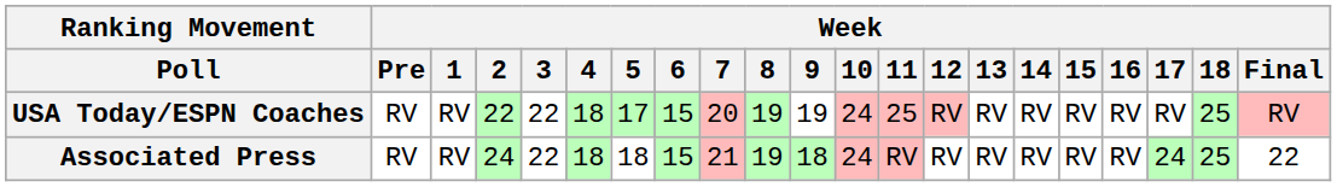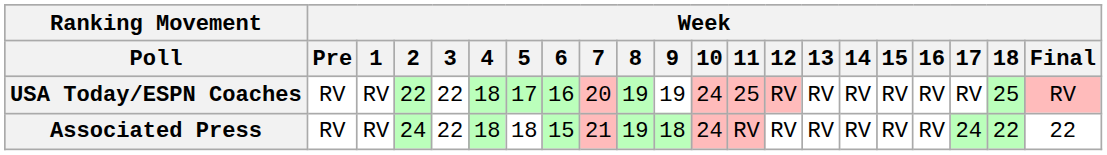 <table class="wikitable" style="white-space:nowrap;">
 <tr align="center">
 <th>Ranking Movement</th>
 <th colspan=20>Week</th>
 </tr>
 <tr>
 <th>Poll</th>
 <th>Pre</th>
 <th>1</th>
 <th>2</th>
 <th>3</th>
 <th>4</th>
 <th>5</th>
 <th>6</th>
 <th>7</th>
 <th>8</th>
 <th>9</th>
 <th>10</th>
 <th>11</th>
 <th>12</th>
 <th>13</th>
 <th>14</th>
 <th>15</th>
 <th>16</th>
 <th>17</th>
 <th>18</th>
 <th>Final</th>
 </tr>
 <tr style="text-align:center;">
 <th>USA Today/ESPN Coaches</th>
 <td style="background:#FFF;">RV</td>
 <td style="background:#FFF;">RV</td>
 <td style="background:#bbffbb;">22</td>
 <td style="background:#FFF;">22</td>
 <td style="background:#bbffbb;">18</td>
 <td style="background:#bbffbb;">17</td>
-<td style="background:#bbffbb;">15</td>
+<td style="background:#bbffbb;">16</td>
 <td style="background:#FFBBBB;">20</td>
 <td style="background:#bbffbb;">19</td>
 <td style="background:#FFF;">19</td>
 <td style="background:#FFBBBB;">24</td>
 <td style="background:#FFBBBB;">25</td>
 <td style="background:#FFBBBB;">RV</td>
 <td style="background:#FFF;">RV</td>
 <td style="background:#FFF;">RV</td>
 <td style="background:#FFF;">RV</td>
 <td style="background:#FFF;">RV</td>
 <td style="background:#FFF;">RV</td>
 <td style="background:#bbffbb;">25</td>
 <td style="background:#FFBBBB;">RV</td>
 </tr>
 <tr style="text-align:center;">
 <th>Associated Press</th>
 <td style="background:#FFF;">RV</td>
 <td style="background:#FFF;">RV</td>
 <td style="background:#bbffbb;">24</td>
 <td style="background:#FFF;">22</td>
 <td style="background:#bbffbb;">18</td>
 <td style="background:#FFF;">18</td>
 <td style="background:#bbffbb;">15</td>
 <td style="background:#FFBBBB;">21</td>
 <td style="background:#bbffbb;">19</td>
 <td style="background:#bbffbb;">18</td>
 <td style="background:#FFBBBB;">24</td>
 <td style="background:#FFBBBB;">RV</td>
 <td style="background:#FFF;">RV</td>
 <td style="background:#FFF;">RV</td>
 <td style="background:#FFF;">RV</td>
 <td style="background:#FFF;">RV</td>
 <td style="background:#FFF;">RV</td>
 <td style="background:#bbffbb;">24</td>
-<td style="background:#bbffbb;">25</td>
+<td style="background:#bbffbb;">22</td>
 <td style="background:#FFF;">22</td>
 </tr>
 </table>
